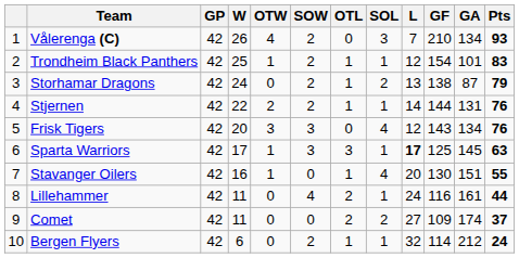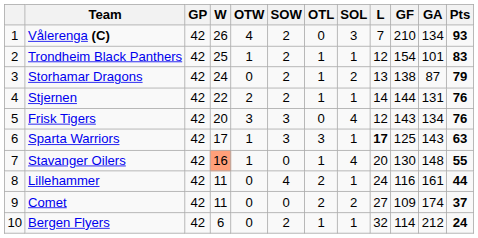 <table class="wikitable sortable" style="text-align:center">
 <tr>
 <th></th>
 <th class="unsortable">Team</th>
 <th class="unsortable">GP</th>
 <th>W</th>
 <th>OTW</th>
 <th>SOW</th>
 <th>OTL</th>
 <th>SOL</th>
 <th>L</th>
 <th>GF</th>
 <th>GA</th>
 <th>Pts</th>
 </tr>
 <tr>
 <td>1</td>
 <td align=left><a href='#'>Vålerenga</a> <strong>(C)</strong></td>
 <td>42</td>
 <td>26</td>
 <td>4</td>
 <td>2</td>
 <td>0</td>
 <td>3</td>
 <td>7</td>
 <td>210</td>
 <td>134</td>
 <td><strong>93</strong></td>
 </tr>
 <tr>
 <td>2</td>
 <td align=left><a href='#'>Trondheim Black Panthers</a></td>
 <td>42</td>
 <td>25</td>
 <td>1</td>
 <td>2</td>
 <td>1</td>
 <td>1</td>
 <td>12</td>
 <td>154</td>
 <td>101</td>
 <td><strong>83</strong></td>
 </tr>
 <tr>
 <td>3</td>
 <td align=left><a href='#'>Storhamar Dragons</a></td>
 <td>42</td>
 <td>24</td>
 <td>0</td>
 <td>2</td>
 <td>1</td>
 <td>2</td>
 <td>13</td>
 <td>138</td>
 <td>87</td>
 <td><strong>79</strong></td>
 </tr>
 <tr>
 <td>4</td>
 <td align=left><a href='#'>Stjernen</a></td>
 <td>42</td>
 <td>22</td>
 <td>2</td>
 <td>2</td>
 <td>1</td>
 <td>1</td>
 <td>14</td>
 <td>144</td>
 <td>131</td>
 <td><strong>76</strong></td>
 </tr>
 <tr>
 <td>5</td>
 <td align=left><a href='#'>Frisk Tigers</a></td>
 <td>42</td>
 <td>20</td>
 <td>3</td>
 <td>3</td>
 <td>0</td>
 <td>4</td>
 <td>12</td>
 <td>143</td>
 <td>134</td>
 <td><strong>76</strong></td>
 </tr>
 <tr>
 <td>6</td>
 <td align=left><a href='#'>Sparta Warriors</a></td>
 <td>42</td>
 <td>17</td>
 <td>1</td>
 <td>3</td>
 <td>3</td>
 <td>1</td>
 <td><strong>17</strong></td>
 <td>125</td>
-<td>145</td>
+<td>143</td>
 <td><strong>63</strong></td>
 </tr>
 <tr>
 <td>7</td>
 <td align=left><a href='#'>Stavanger Oilers</a></td>
 <td>42</td>
-<td>16</td>
+<td style="background: lightsalmon;">16</td>
 <td>1</td>
 <td>0</td>
 <td>1</td>
 <td>4</td>
 <td>20</td>
 <td>130</td>
-<td>151</td>
+<td>148</td>
 <td><strong>55</strong></td>
 </tr>
 <tr>
 <td>8</td>
 <td align=left><a href='#'>Lillehammer</a></td>
 <td>42</td>
 <td>11</td>
 <td>0</td>
 <td>4</td>
 <td>2</td>
 <td>1</td>
 <td>24</td>
 <td>116</td>
 <td>161</td>
 <td><strong>44</strong></td>
 </tr>
 <tr>
 <td>9</td>
 <td align=left><a href='#'>Comet</a></td>
 <td>42</td>
 <td>11</td>
 <td>0</td>
 <td>0</td>
 <td>2</td>
 <td>2</td>
 <td>27</td>
 <td>109</td>
 <td>174</td>
 <td><strong>37</strong></td>
 </tr>
 <tr>
 <td>10</td>
 <td align=left><a href='#'>Bergen Flyers</a></td>
 <td>42</td>
 <td>6</td>
 <td>0</td>
 <td>2</td>
 <td>1</td>
 <td>1</td>
 <td>32</td>
 <td>114</td>
 <td>212</td>
 <td><strong>24</strong></td>
 </tr>
 </table>
